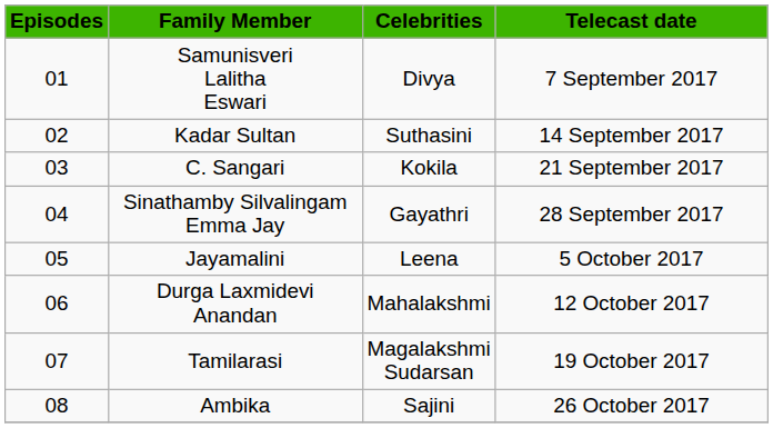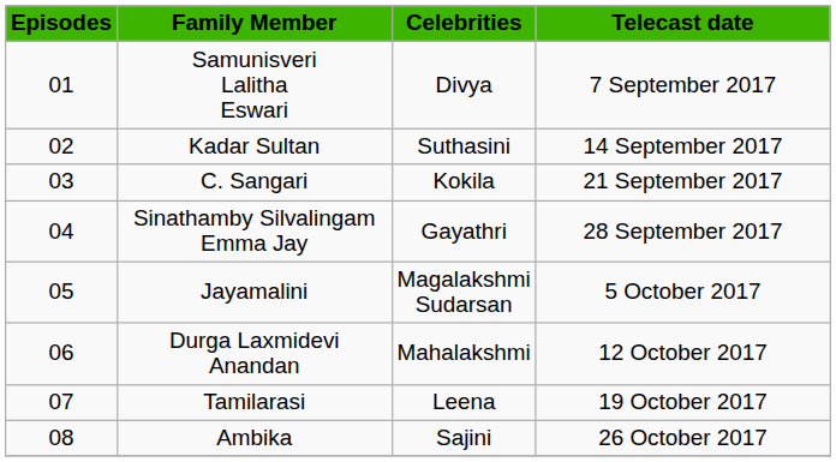 <table class="wikitable" style="text-align:center;">
 <tr>
 <th style="width:20pt; background:#3DB400;">Episodes</th>
 <th style="width:140pt; background:#3DB400;">Family Member</th>
 <th style="width:50pt; background:#3DB400;">Celebrities</th>
 <th style="width:150pt; background:#3DB400;">Telecast date</th>
 </tr>
 <tr>
 <td>01</td>
 <td>Samunisveri <br> Lalitha <br> Eswari</td>
 <td>Divya</td>
 <td>7 September 2017</td>
 </tr>
 <tr>
 <td>02</td>
 <td>Kadar Sultan</td>
 <td>Suthasini</td>
 <td>14 September 2017</td>
 </tr>
 <tr>
 <td>03</td>
 <td>C. Sangari</td>
 <td>Kokila</td>
 <td>21 September 2017</td>
 </tr>
 <tr>
 <td>04</td>
 <td>Sinathamby Silvalingam <br> Emma Jay</td>
 <td>Gayathri</td>
 <td>28 September 2017</td>
 </tr>
 <tr>
 <td>05</td>
 <td>Jayamalini</td>
-<td>Leena</td>
+<td>Magalakshmi Sudarsan</td>
 <td>5 October 2017</td>
 </tr>
 <tr>
 <td>06</td>
 <td>Durga Laxmidevi <br> Anandan</td>
 <td>Mahalakshmi</td>
 <td>12 October 2017</td>
 </tr>
 <tr>
 <td>07</td>
 <td>Tamilarasi</td>
-<td>Magalakshmi Sudarsan</td>
+<td>Leena</td>
 <td>19 October 2017</td>
 </tr>
 <tr>
 <td>08</td>
 <td>Ambika</td>
 <td>Sajini</td>
 <td>26 October 2017</td>
 </tr>
 <tr>
 </tr>
 </table>
